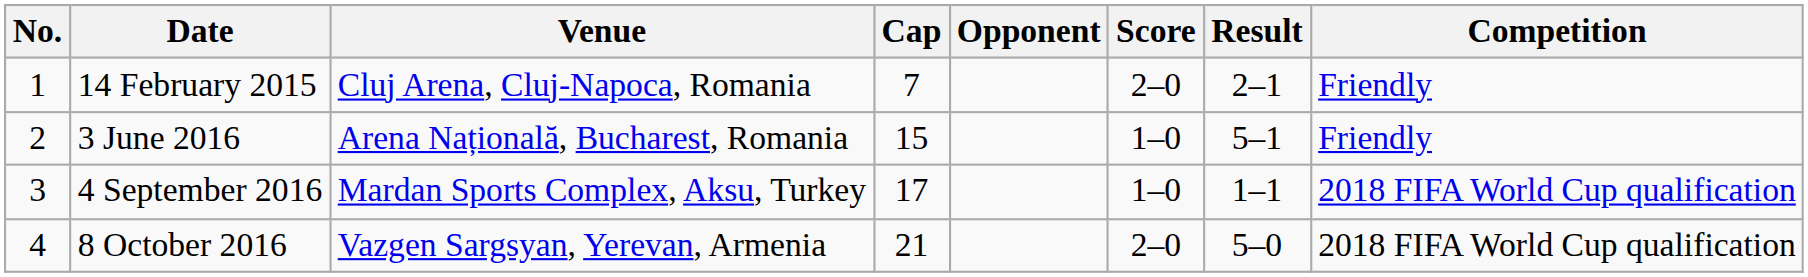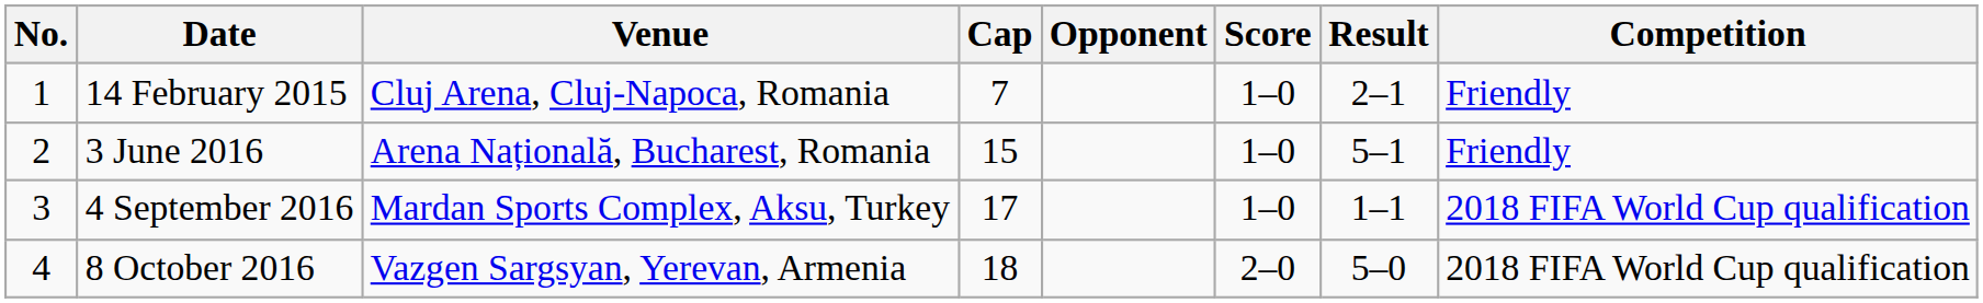 <table class="wikitable sortable">
 <tr>
 <th scope="col">No.</th>
 <th scope="col" data-sort-type="date">Date</th>
 <th scope="col">Venue</th>
 <th scope="col">Cap</th>
 <th scope="col">Opponent</th>
 <th scope="col">Score</th>
 <th scope="col">Result</th>
 <th scope="col">Competition</th>
 </tr>
 <tr>
 <td style="text-align:center">1</td>
 <td>14 February 2015</td>
 <td><a href='#'>Cluj Arena</a>, <a href='#'>Cluj-Napoca</a>, Romania</td>
 <td style="text-align:center">7</td>
 <td></td>
-<td style="text-align:center">2–0</td>
+<td style="text-align:center">1–0</td>
 <td style="text-align:center">2–1</td>
 <td><a href='#'>Friendly</a></td>
 </tr>
 <tr>
 <td style="text-align:center">2</td>
 <td>3 June 2016</td>
 <td><a href='#'>Arena Națională</a>, <a href='#'>Bucharest</a>, Romania</td>
 <td style="text-align:center">15</td>
 <td></td>
 <td style="text-align:center">1–0</td>
 <td style="text-align:center">5–1</td>
 <td><a href='#'>Friendly</a></td>
 </tr>
 <tr>
 <td style="text-align:center">3</td>
 <td>4 September 2016</td>
 <td><a href='#'>Mardan Sports Complex</a>, <a href='#'>Aksu</a>, Turkey</td>
 <td style="text-align:center">17</td>
 <td></td>
 <td style="text-align:center">1–0</td>
 <td style="text-align:center">1–1</td>
 <td><a href='#'>2018 FIFA World Cup qualification</a></td>
 </tr>
 <tr>
 <td style="text-align:center">4</td>
 <td>8 October 2016</td>
 <td><a href='#'>Vazgen Sargsyan</a>, <a href='#'>Yerevan</a>, Armenia</td>
-<td style="text-align:center">21</td>
+<td style="text-align:center">18</td>
 <td></td>
 <td style="text-align:center">2–0</td>
 <td style="text-align:center">5–0</td>
 <td>2018 FIFA World Cup qualification</td>
 </tr>
 </table>
